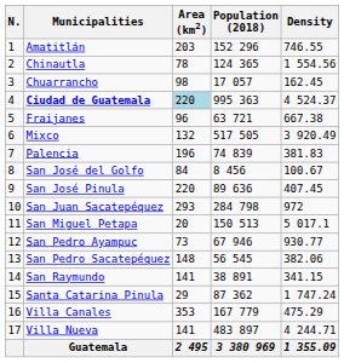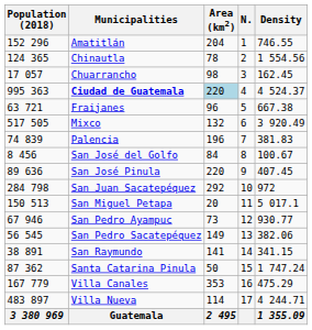 <table class="wikitable sortable">
 <tr>
-<th>N.</th>
+<th>Population<br>(2018)</th>
 <th>Municipalities</th>
 <th>Area<br>(km<sup>2</sup>)</th>
-<th>Population<br>(2018)</th>
+<th>N.</th>
 <th>Density</th>
 </tr>
 <tr>
+<td>152 296</td>
+<td><a href='#'>Amatitlán</a></td>
+<td>204</td>
 <td>1</td>
-<td><a href='#'>Amatitlán</a></td>
-<td>203</td>
-<td>152 296</td>
 <td>746.55</td>
 </tr>
 <tr>
-<td>2</td>
+<td>124 365</td>
 <td><a href='#'>Chinautla</a></td>
 <td>78</td>
-<td>124 365</td>
+<td>2</td>
 <td>1 554.56</td>
 </tr>
 <tr>
-<td>3</td>
+<td>17 057</td>
 <td><a href='#'>Chuarrancho</a></td>
 <td>98</td>
-<td>17 057</td>
+<td>3</td>
 <td>162.45</td>
 </tr>
 <tr>
-<td>4</td>
+<td>995 363</td>
 <td><strong><a href='#'>Ciudad de Guatemala</a></strong></td>
 <td style="background: lightblue;">220</td>
-<td>995 363</td>
+<td>4</td>
 <td>4 524.37</td>
 </tr>
 <tr>
-<td>5</td>
+<td>63 721</td>
 <td><a href='#'>Fraijanes</a></td>
 <td>96</td>
-<td>63 721</td>
+<td>5</td>
 <td>667.38</td>
 </tr>
 <tr>
-<td>6</td>
+<td>517 505</td>
 <td><a href='#'>Mixco</a></td>
 <td>132</td>
-<td>517 505</td>
+<td>6</td>
 <td>3 920.49</td>
 </tr>
 <tr>
-<td>7</td>
+<td>74 839</td>
 <td><a href='#'>Palencia</a></td>
 <td>196</td>
-<td>74 839</td>
+<td>7</td>
 <td>381.83</td>
 </tr>
 <tr>
-<td>8</td>
+<td>8 456</td>
 <td><a href='#'>San José del Golfo</a></td>
 <td>84</td>
-<td>8 456</td>
+<td>8</td>
 <td>100.67</td>
 </tr>
 <tr>
-<td>9</td>
+<td>89 636</td>
 <td><a href='#'>San José Pinula</a></td>
 <td>220</td>
-<td>89 636</td>
+<td>9</td>
 <td>407.45</td>
 </tr>
 <tr>
+<td>284 798</td>
+<td><a href='#'>San Juan Sacatepéquez</a></td>
+<td>292</td>
 <td>10</td>
-<td><a href='#'>San Juan Sacatepéquez</a></td>
-<td>293</td>
-<td>284 798</td>
 <td>972</td>
 </tr>
 <tr>
-<td>11</td>
+<td>150 513</td>
 <td><a href='#'>San Miguel Petapa</a></td>
 <td>20</td>
-<td>150 513</td>
+<td>11</td>
 <td>5 017.1</td>
 </tr>
 <tr>
-<td>12</td>
+<td>67 946</td>
 <td><a href='#'>San Pedro Ayampuc</a></td>
 <td>73</td>
-<td>67 946</td>
+<td>12</td>
 <td>930.77</td>
 </tr>
 <tr>
+<td>56 545</td>
+<td><a href='#'>San Pedro Sacatepéquez</a></td>
+<td>149</td>
 <td>13</td>
-<td><a href='#'>San Pedro Sacatepéquez</a></td>
-<td>148</td>
-<td>56 545</td>
 <td>382.06</td>
 </tr>
 <tr>
-<td>14</td>
+<td>38 891</td>
 <td><a href='#'>San Raymundo</a></td>
 <td>141</td>
-<td>38 891</td>
+<td>14</td>
 <td>341.15</td>
 </tr>
 <tr>
+<td>87 362</td>
+<td><a href='#'>Santa Catarina Pinula</a></td>
+<td>50</td>
 <td>15</td>
-<td><a href='#'>Santa Catarina Pinula</a></td>
-<td>29</td>
-<td>87 362</td>
 <td>1 747.24</td>
 </tr>
 <tr>
-<td>16</td>
+<td>167 779</td>
 <td><a href='#'>Villa Canales</a></td>
 <td>353</td>
-<td>167 779</td>
+<td>16</td>
 <td>475.29</td>
 </tr>
 <tr>
+<td>483 897</td>
+<td><a href='#'>Villa Nueva</a></td>
+<td>114</td>
 <td>17</td>
-<td><a href='#'>Villa Nueva</a></td>
-<td>141</td>
-<td>483 897</td>
 <td>4 244.71</td>
 </tr>
 <tr>
-<th></th>
+<th><em>3 380 969</em></th>
 <th>Guatemala</th>
 <th><em>2 495</em></th>
-<th><em>3 380 969</em></th>
+<th></th>
 <th><em>1 355.09</em></th>
 </tr>
 </table>
